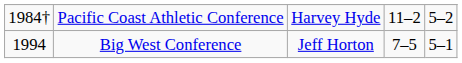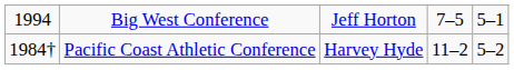 <table class="wikitable" style="text-align:center;">
 <tr>
+</tr>
+<tr>
+<td>1994</td>
+<td><a href='#'>Big West Conference</a></td>
+<td><a href='#'>Jeff Horton</a></td>
+<td>7–5</td>
+<td>5–1</td>
 </tr>
 <tr>
 <td>1984†</td>
 <td><a href='#'>Pacific Coast Athletic Conference</a></td>
 <td><a href='#'>Harvey Hyde</a></td>
 <td>11–2</td>
 <td>5–2</td>
 </tr>
-<tr>
-<td>1994</td>
-<td><a href='#'>Big West Conference</a></td>
-<td><a href='#'>Jeff Horton</a></td>
-<td>7–5</td>
-<td>5–1</td>
-</tr>
 </table>
